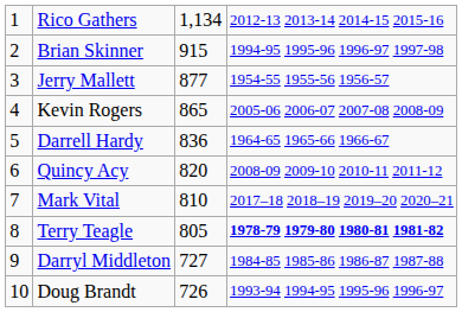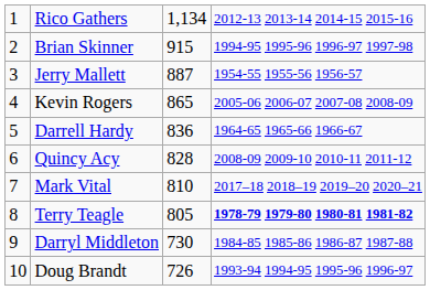 <table class="wikitable">
 <tr>
 </tr>
 <tr>
 <td>1</td>
 <td><a href='#'>Rico Gathers</a></td>
 <td>1,134</td>
 <td style="font-size:80%;"><a href='#'>2012-13</a> <a href='#'>2013-14</a> <a href='#'>2014-15</a> <a href='#'>2015-16</a></td>
 </tr>
 <tr>
 <td>2</td>
 <td><a href='#'>Brian Skinner</a></td>
 <td>915</td>
 <td style="font-size:80%;"><a href='#'>1994-95</a> <a href='#'>1995-96</a> <a href='#'>1996-97</a> <a href='#'>1997-98</a></td>
 </tr>
 <tr>
 <td>3</td>
 <td><a href='#'>Jerry Mallett</a></td>
-<td>877</td>
+<td>887</td>
 <td style="font-size:80%;"><a href='#'>1954-55</a> <a href='#'>1955-56</a> <a href='#'>1956-57</a></td>
 </tr>
 <tr>
 <td>4</td>
 <td>Kevin Rogers</td>
 <td>865</td>
 <td style="font-size:80%;"><a href='#'>2005-06</a> <a href='#'>2006-07</a> <a href='#'>2007-08</a> <a href='#'>2008-09</a></td>
 </tr>
 <tr>
 <td>5</td>
 <td><a href='#'>Darrell Hardy</a></td>
 <td>836</td>
 <td style="font-size:80%;"><a href='#'>1964-65</a> <a href='#'>1965-66</a> <a href='#'>1966-67</a></td>
 </tr>
 <tr>
 <td>6</td>
 <td><a href='#'>Quincy Acy</a></td>
-<td>820</td>
+<td>828</td>
 <td style="font-size:80%;"><a href='#'>2008-09</a> <a href='#'>2009-10</a> <a href='#'>2010-11</a> <a href='#'>2011-12</a></td>
 </tr>
 <tr>
 <td>7</td>
 <td><a href='#'>Mark Vital</a></td>
 <td>810</td>
 <td style="font-size:80%;"><a href='#'>2017–18</a> <a href='#'>2018–19</a> <a href='#'>2019–20</a> <a href='#'>2020–21</a></td>
 </tr>
 <tr>
 <td>8</td>
 <td><a href='#'>Terry Teagle</a></td>
 <td>805</td>
 <td style="font-size:80%;"><strong><a href='#'>1978-79</a> <a href='#'>1979-80</a> <a href='#'>1980-81</a> <a href='#'>1981-82</a></strong></td>
 </tr>
 <tr>
 <td>9</td>
 <td><a href='#'>Darryl Middleton</a></td>
-<td>727</td>
+<td>730</td>
 <td style="font-size:80%;"><a href='#'>1984-85</a> <a href='#'>1985-86</a> <a href='#'>1986-87</a> <a href='#'>1987-88</a></td>
 </tr>
 <tr>
 <td>10</td>
 <td>Doug Brandt</td>
 <td>726</td>
 <td style="font-size:80%;"><a href='#'>1993-94</a> <a href='#'>1994-95</a> <a href='#'>1995-96</a> <a href='#'>1996-97</a></td>
 </tr>
 </table>
